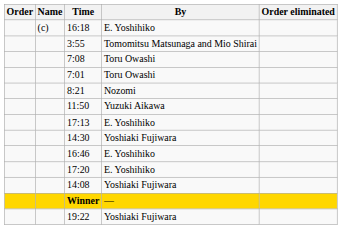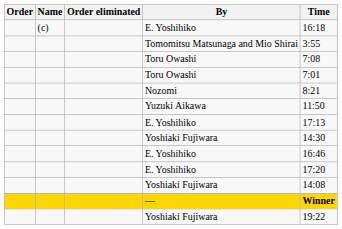 <table class="wikitable sortable">
 <tr>
 <th>Order</th>
 <th>Name</th>
+<th>Order eliminated</th>
+<th>By</th>
 <th>Time</th>
-<th>By</th>
-<th>Order eliminated</th>
 </tr>
 <tr>
 <td></td>
 <td> (c)</td>
+<td></td>
+<td>E. Yoshihiko</td>
 <td>16:18</td>
-<td>E. Yoshihiko</td>
-<td></td>
 </tr>
 <tr>
 <td></td>
 <td></td>
+<td></td>
+<td>Tomomitsu Matsunaga and Mio Shirai</td>
 <td>3:55</td>
-<td>Tomomitsu Matsunaga and Mio Shirai</td>
-<td></td>
 </tr>
 <tr>
 <td></td>
 <td></td>
+<td></td>
+<td>Toru Owashi</td>
 <td>7:08</td>
-<td>Toru Owashi</td>
-<td></td>
 </tr>
 <tr>
 <td></td>
 <td></td>
+<td></td>
+<td>Toru Owashi</td>
 <td>7:01</td>
-<td>Toru Owashi</td>
-<td></td>
 </tr>
 <tr>
 <td></td>
 <td></td>
+<td></td>
+<td>Nozomi</td>
 <td>8:21</td>
-<td>Nozomi</td>
-<td></td>
 </tr>
 <tr>
 <td></td>
 <td></td>
+<td></td>
+<td>Yuzuki Aikawa</td>
 <td>11:50</td>
-<td>Yuzuki Aikawa</td>
-<td></td>
 </tr>
 <tr>
 <td></td>
 <td></td>
+<td></td>
+<td>E. Yoshihiko</td>
 <td>17:13</td>
-<td>E. Yoshihiko</td>
-<td></td>
 </tr>
 <tr>
 <td></td>
 <td></td>
+<td></td>
+<td>Yoshiaki Fujiwara</td>
 <td>14:30</td>
-<td>Yoshiaki Fujiwara</td>
-<td></td>
 </tr>
 <tr>
 <td></td>
 <td></td>
+<td></td>
+<td>E. Yoshihiko</td>
 <td>16:46</td>
-<td>E. Yoshihiko</td>
-<td></td>
 </tr>
 <tr>
 <td></td>
 <td></td>
+<td></td>
+<td>E. Yoshihiko</td>
 <td>17:20</td>
-<td>E. Yoshihiko</td>
-<td></td>
 </tr>
 <tr>
 <td></td>
 <td></td>
+<td></td>
+<td>Yoshiaki Fujiwara</td>
 <td>14:08</td>
-<td>Yoshiaki Fujiwara</td>
-<td></td>
 </tr>
 <tr style="background:gold">
 <td><strong></strong></td>
 <td><strong></strong></td>
+<td></td>
+<td>—</td>
 <td><strong>Winner</strong></td>
-<td>—</td>
-<td></td>
 </tr>
 <tr>
 <td></td>
 <td></td>
+<td></td>
+<td>Yoshiaki Fujiwara</td>
 <td>19:22</td>
-<td>Yoshiaki Fujiwara</td>
-<td></td>
 </tr>
 </table>
